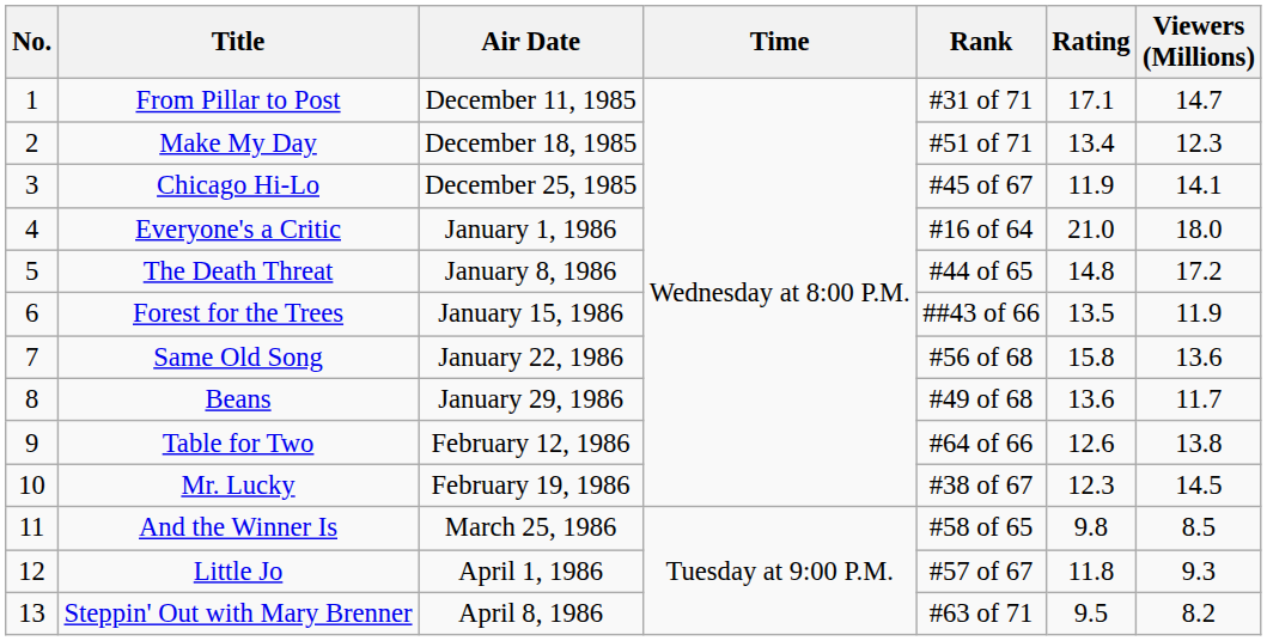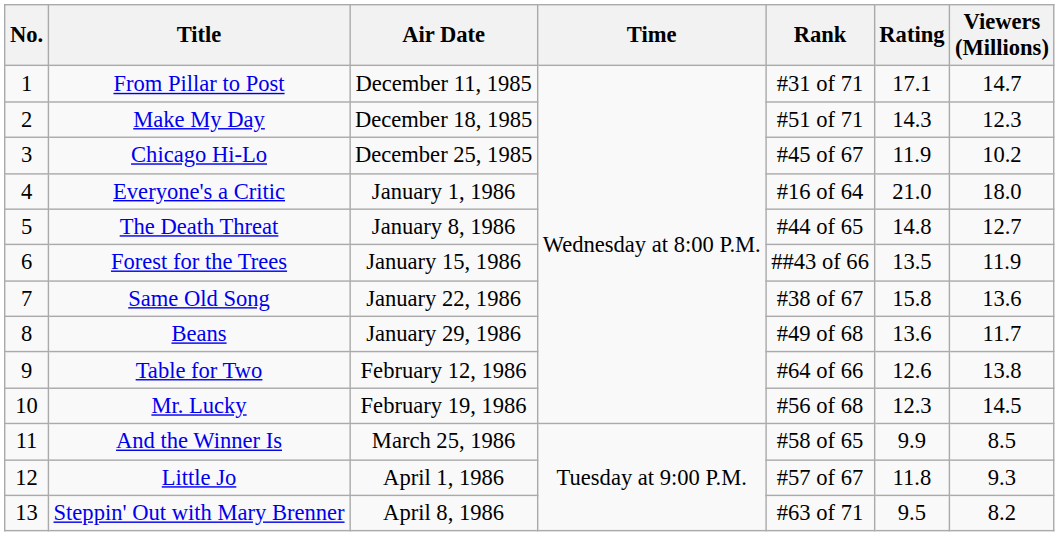 <table class="wikitable" style="text-align:center">
 <tr>
 <th>No.</th>
 <th>Title</th>
 <th>Air Date</th>
 <th>Time</th>
 <th>Rank</th>
 <th>Rating</th>
 <th>Viewers <br> (Millions)</th>
 </tr>
 <tr>
 <td>1</td>
 <td><a href='#'>From Pillar to Post</a></td>
 <td>December 11, 1985</td>
 <td style="text-align:center;" rowspan="10">Wednesday at 8:00 P.M.</td>
 <td>#31 of 71</td>
 <td>17.1</td>
 <td>14.7</td>
 </tr>
 <tr>
 <td>2</td>
 <td><a href='#'>Make My Day</a></td>
 <td>December 18, 1985</td>
 <td>#51 of 71</td>
-<td>13.4</td>
+<td>14.3</td>
 <td>12.3</td>
 </tr>
 <tr>
 <td>3</td>
 <td><a href='#'>Chicago Hi-Lo</a></td>
 <td>December 25, 1985</td>
 <td>#45 of 67</td>
 <td>11.9</td>
-<td>14.1</td>
+<td>10.2</td>
 </tr>
 <tr>
 <td>4</td>
 <td><a href='#'>Everyone's a Critic</a></td>
 <td>January 1, 1986</td>
 <td>#16 of 64</td>
 <td>21.0</td>
 <td>18.0</td>
 </tr>
 <tr>
 <td>5</td>
 <td><a href='#'>The Death Threat</a></td>
 <td>January 8, 1986</td>
 <td>#44 of 65</td>
 <td>14.8</td>
-<td>17.2</td>
+<td>12.7</td>
 </tr>
 <tr>
 <td>6</td>
 <td><a href='#'>Forest for the Trees</a></td>
 <td>January 15, 1986</td>
 <td>##43 of 66</td>
 <td>13.5</td>
 <td>11.9</td>
 </tr>
 <tr>
 <td>7</td>
 <td><a href='#'>Same Old Song</a></td>
 <td>January 22, 1986</td>
-<td>#56 of 68</td>
+<td>#38 of 67</td>
 <td>15.8</td>
 <td>13.6</td>
 </tr>
 <tr>
 <td>8</td>
 <td><a href='#'>Beans</a></td>
 <td>January 29, 1986</td>
 <td>#49 of 68</td>
 <td>13.6</td>
 <td>11.7</td>
 </tr>
 <tr>
 <td>9</td>
 <td><a href='#'>Table for Two</a></td>
 <td>February 12, 1986</td>
 <td>#64 of 66</td>
 <td>12.6</td>
 <td>13.8</td>
 </tr>
 <tr>
 <td>10</td>
 <td><a href='#'>Mr. Lucky</a></td>
 <td>February 19, 1986</td>
-<td>#38 of 67</td>
+<td>#56 of 68</td>
 <td>12.3</td>
 <td>14.5</td>
 </tr>
 <tr>
 <td>11</td>
 <td><a href='#'>And the Winner Is</a></td>
 <td>March 25, 1986</td>
 <td style="text-align:center;" rowspan="7">Tuesday at 9:00 P.M.</td>
 <td>#58 of 65</td>
-<td>9.8</td>
+<td>9.9</td>
 <td>8.5</td>
 </tr>
 <tr>
 <td>12</td>
 <td><a href='#'>Little Jo</a></td>
 <td>April 1, 1986</td>
 <td>#57 of 67</td>
 <td>11.8</td>
 <td>9.3</td>
 </tr>
 <tr>
 <td>13</td>
 <td><a href='#'>Steppin' Out with Mary Brenner</a></td>
 <td>April 8, 1986</td>
 <td>#63 of 71</td>
 <td>9.5</td>
 <td>8.2</td>
 </tr>
 </table>
